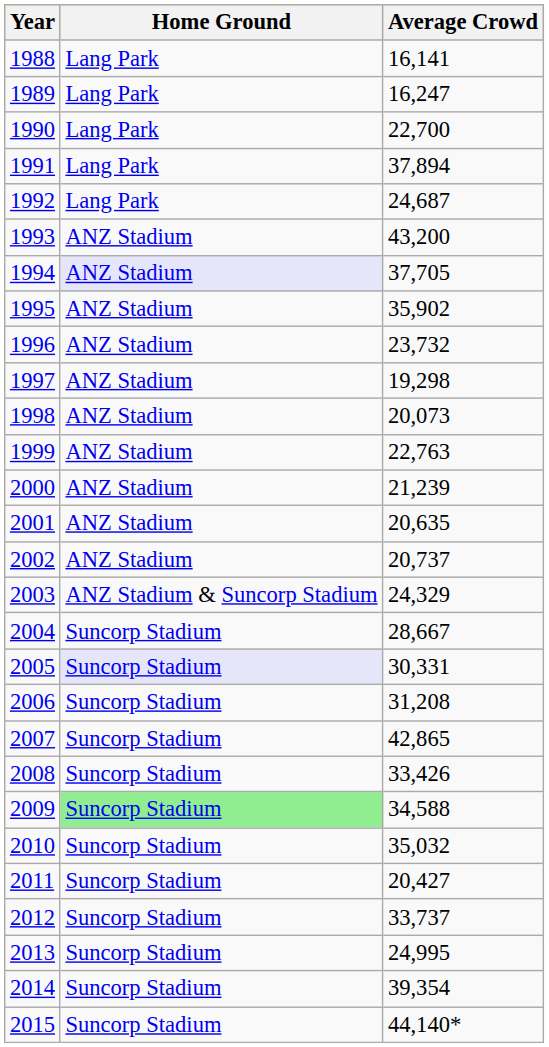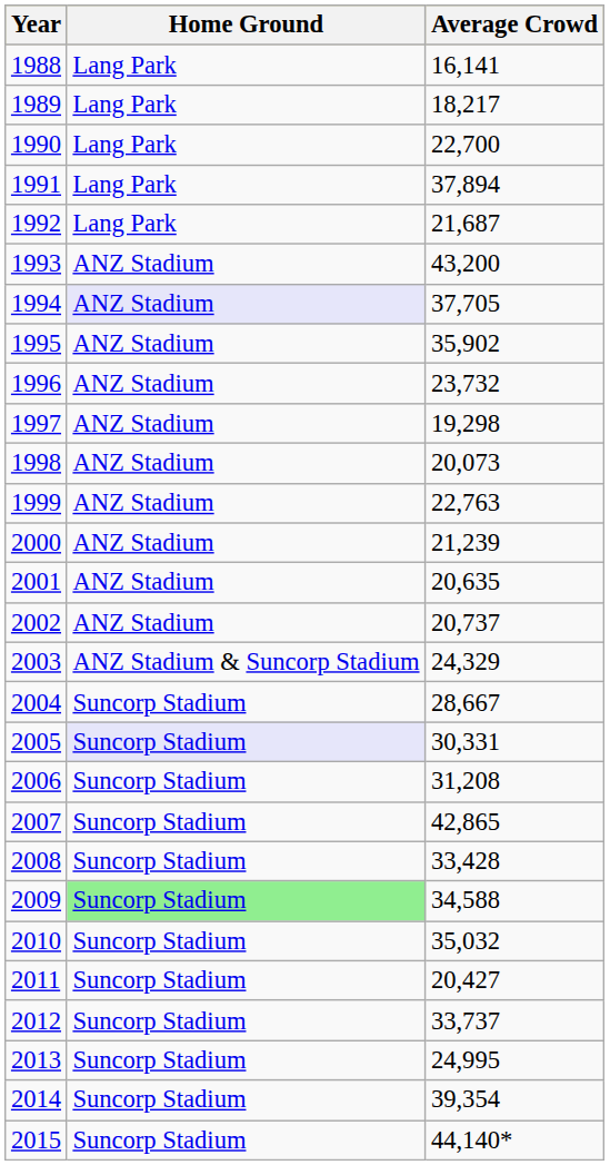 <table class="wikitable">
 <tr bgcolor=#bdb76b>
 <th>Year</th>
 <th>Home Ground</th>
 <th>Average Crowd</th>
 </tr>
 <tr>
 <td><a href='#'>1988</a></td>
 <td><a href='#'>Lang Park</a></td>
 <td>16,141</td>
 </tr>
 <tr>
 <td><a href='#'>1989</a></td>
 <td><a href='#'>Lang Park</a></td>
-<td>16,247</td>
+<td>18,217</td>
 </tr>
 <tr>
 <td><a href='#'>1990</a></td>
 <td><a href='#'>Lang Park</a></td>
 <td>22,700</td>
 </tr>
 <tr>
 <td><a href='#'>1991</a></td>
 <td><a href='#'>Lang Park</a></td>
 <td>37,894</td>
 </tr>
 <tr>
 <td><a href='#'>1992</a></td>
 <td><a href='#'>Lang Park</a></td>
-<td>24,687</td>
+<td>21,687</td>
 </tr>
 <tr>
 <td><a href='#'>1993</a></td>
 <td><a href='#'>ANZ Stadium</a></td>
 <td>43,200</td>
 </tr>
 <tr>
 <td><a href='#'>1994</a></td>
 <td style="background: lavender;"><a href='#'>ANZ Stadium</a></td>
 <td>37,705</td>
 </tr>
 <tr>
 <td><a href='#'>1995</a></td>
 <td><a href='#'>ANZ Stadium</a></td>
 <td>35,902</td>
 </tr>
 <tr>
 <td><a href='#'>1996</a></td>
 <td><a href='#'>ANZ Stadium</a></td>
 <td>23,732</td>
 </tr>
 <tr>
 <td><a href='#'>1997</a></td>
 <td><a href='#'>ANZ Stadium</a></td>
 <td>19,298</td>
 </tr>
 <tr>
 <td><a href='#'>1998</a></td>
 <td><a href='#'>ANZ Stadium</a></td>
 <td>20,073</td>
 </tr>
 <tr>
 <td><a href='#'>1999</a></td>
 <td><a href='#'>ANZ Stadium</a></td>
 <td>22,763</td>
 </tr>
 <tr>
 <td><a href='#'>2000</a></td>
 <td><a href='#'>ANZ Stadium</a></td>
 <td>21,239</td>
 </tr>
 <tr>
 <td><a href='#'>2001</a></td>
 <td><a href='#'>ANZ Stadium</a></td>
 <td>20,635</td>
 </tr>
 <tr>
 <td><a href='#'>2002</a></td>
 <td><a href='#'>ANZ Stadium</a></td>
 <td>20,737</td>
 </tr>
 <tr>
 <td><a href='#'>2003</a></td>
 <td><a href='#'>ANZ Stadium</a> & <a href='#'>Suncorp Stadium</a></td>
 <td>24,329</td>
 </tr>
 <tr>
 <td><a href='#'>2004</a></td>
 <td><a href='#'>Suncorp Stadium</a></td>
 <td>28,667</td>
 </tr>
 <tr>
 <td><a href='#'>2005</a></td>
 <td style="background: lavender;"><a href='#'>Suncorp Stadium</a></td>
 <td>30,331</td>
 </tr>
 <tr>
 <td><a href='#'>2006</a></td>
 <td><a href='#'>Suncorp Stadium</a></td>
 <td>31,208</td>
 </tr>
 <tr>
 <td><a href='#'>2007</a></td>
 <td><a href='#'>Suncorp Stadium</a></td>
 <td>42,865</td>
 </tr>
 <tr>
 <td><a href='#'>2008</a></td>
 <td><a href='#'>Suncorp Stadium</a></td>
-<td>33,426</td>
+<td>33,428</td>
 </tr>
 <tr>
 <td><a href='#'>2009</a></td>
 <td style="background: lightgreen;"><a href='#'>Suncorp Stadium</a></td>
 <td>34,588</td>
 </tr>
 <tr>
 <td><a href='#'>2010</a></td>
 <td><a href='#'>Suncorp Stadium</a></td>
 <td>35,032</td>
 </tr>
 <tr>
 <td><a href='#'>2011</a></td>
 <td><a href='#'>Suncorp Stadium</a></td>
 <td>20,427</td>
 </tr>
 <tr>
 <td><a href='#'>2012</a></td>
 <td><a href='#'>Suncorp Stadium</a></td>
 <td>33,737</td>
 </tr>
 <tr>
 <td><a href='#'>2013</a></td>
 <td><a href='#'>Suncorp Stadium</a></td>
 <td>24,995</td>
 </tr>
 <tr>
 <td><a href='#'>2014</a></td>
 <td><a href='#'>Suncorp Stadium</a></td>
 <td>39,354</td>
 </tr>
 <tr>
 <td><a href='#'>2015</a></td>
 <td><a href='#'>Suncorp Stadium</a></td>
 <td>44,140*</td>
 </tr>
 </table>
